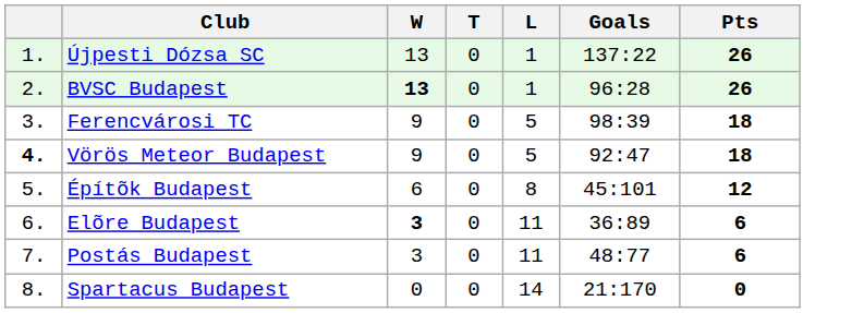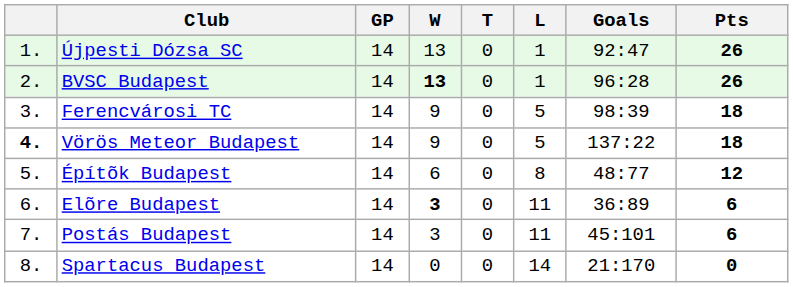 <table class="wikitable">
 <tr>
 <th width="30"></th>
 <th width="200">Club</th>
+<th width="30">GP</th>
 <th width="30">W</th>
 <th width="30">T</th>
 <th width="30">L</th>
 <th width="70">Goals</th>
 <th width="70">Pts</th>
 </tr>
 <tr bgcolor="#e6fae6" align="center">
 <td>1.</td>
 <td align="left"><a href='#'>Újpesti Dózsa SC</a></td>
+<td>14</td>
 <td>13</td>
 <td>0</td>
 <td>1</td>
-<td>137:22</td>
+<td>92:47</td>
 <td><strong>26</strong></td>
 </tr>
 <tr bgcolor="#e6fae6" align="center">
 <td>2.</td>
 <td align="left"><a href='#'>BVSC Budapest</a></td>
+<td>14</td>
 <td><strong>13</strong></td>
 <td>0</td>
 <td>1</td>
 <td>96:28</td>
 <td><strong>26</strong></td>
 </tr>
 <tr bgcolor="#FFFFFF" align="center">
 <td>3.</td>
 <td align="left"><a href='#'>Ferencvárosi TC</a></td>
+<td>14</td>
 <td>9</td>
 <td>0</td>
 <td>5</td>
 <td>98:39</td>
 <td><strong>18</strong></td>
 </tr>
 <tr bgcolor="#FFFFFF" align="center">
 <td><strong>4.</strong></td>
 <td align="left"><a href='#'>Vörös Meteor Budapest</a></td>
+<td>14</td>
 <td>9</td>
 <td>0</td>
 <td>5</td>
-<td>92:47</td>
+<td>137:22</td>
 <td><strong>18</strong></td>
 </tr>
 <tr bgcolor="#FFFFFF" align="center">
 <td>5.</td>
 <td align="left"><a href='#'>Építõk Budapest</a></td>
+<td>14</td>
 <td>6</td>
 <td>0</td>
 <td>8</td>
-<td>45:101</td>
+<td>48:77</td>
 <td><strong>12</strong></td>
 </tr>
 <tr bgcolor="#FFFFFF" align="center">
 <td>6.</td>
 <td align="left"><a href='#'>Elõre Budapest</a></td>
+<td>14</td>
 <td><strong>3</strong></td>
 <td>0</td>
 <td>11</td>
 <td>36:89</td>
 <td><strong>6</strong></td>
 </tr>
 <tr bgcolor="#FFFFFF" align="center">
 <td>7.</td>
 <td align="left"><a href='#'>Postás Budapest</a></td>
+<td>14</td>
 <td>3</td>
 <td>0</td>
 <td>11</td>
-<td>48:77</td>
+<td>45:101</td>
 <td><strong>6</strong></td>
 </tr>
 <tr bgcolor="#FFFFFF" align="center">
 <td>8.</td>
 <td align="left"><a href='#'>Spartacus Budapest</a></td>
+<td>14</td>
 <td>0</td>
 <td>0</td>
 <td>14</td>
 <td>21:170</td>
 <td><strong>0</strong></td>
 </tr>
 </table>
